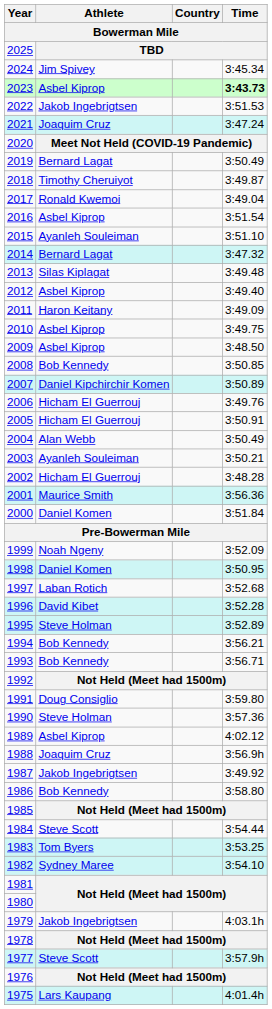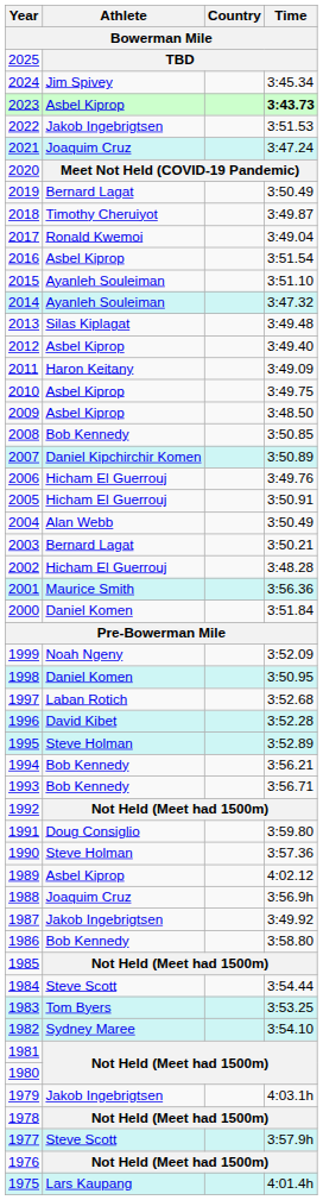 <table class="wikitable">
 <tr>
 <th>Year</th>
 <th>Athlete</th>
 <th>Country</th>
 <th>Time</th>
 </tr>
 <tr>
 <th colspan="4">Bowerman Mile</th>
 </tr>
 <tr>
 <td><a href='#'>2025</a></td>
 <th colspan="3">TBD</th>
 </tr>
 <tr>
 <td><a href='#'>2024</a></td>
 <td><a href='#'>Jim Spivey</a></td>
 <td></td>
 <td>3:45.34</td>
 </tr>
 <tr bgcolor="#CCFFCC">
 <td><a href='#'>2023</a></td>
 <td><a href='#'>Asbel Kiprop</a></td>
 <td></td>
 <td><strong>3:43.73</strong></td>
 </tr>
 <tr>
 <td><a href='#'>2022</a></td>
 <td><a href='#'>Jakob Ingebrigtsen</a></td>
 <td></td>
 <td>3:51.53</td>
 </tr>
 <tr bgcolor="#CEF6F5">
 <td><a href='#'>2021</a></td>
 <td><a href='#'>Joaquim Cruz</a></td>
 <td></td>
 <td>3:47.24</td>
 </tr>
 <tr>
 <td><a href='#'>2020</a></td>
 <th colspan="3">Meet Not Held (COVID-19 Pandemic)</th>
 </tr>
 <tr>
 <td><a href='#'>2019</a></td>
 <td><a href='#'>Bernard Lagat</a></td>
 <td></td>
 <td>3:50.49</td>
 </tr>
 <tr>
 <td><a href='#'>2018</a></td>
 <td><a href='#'>Timothy Cheruiyot</a></td>
 <td></td>
 <td>3:49.87</td>
 </tr>
 <tr>
 <td><a href='#'>2017</a></td>
 <td><a href='#'>Ronald Kwemoi</a></td>
 <td></td>
 <td>3:49.04</td>
 </tr>
 <tr>
 <td><a href='#'>2016</a></td>
 <td><a href='#'>Asbel Kiprop</a></td>
 <td></td>
 <td>3:51.54</td>
 </tr>
 <tr>
 <td><a href='#'>2015</a></td>
 <td><a href='#'>Ayanleh Souleiman</a></td>
 <td></td>
 <td>3:51.10</td>
 </tr>
 <tr bgcolor="#CEF6F5">
 <td><a href='#'>2014</a></td>
-<td><a href='#'>Bernard Lagat</a></td>
+<td><a href='#'>Ayanleh Souleiman</a></td>
 <td></td>
 <td>3:47.32</td>
 </tr>
 <tr>
 <td><a href='#'>2013</a></td>
 <td><a href='#'>Silas Kiplagat</a></td>
 <td></td>
 <td>3:49.48</td>
 </tr>
 <tr>
 <td><a href='#'>2012</a></td>
 <td><a href='#'>Asbel Kiprop</a></td>
 <td></td>
 <td>3:49.40</td>
 </tr>
 <tr>
 <td><a href='#'>2011</a></td>
 <td><a href='#'>Haron Keitany</a></td>
 <td></td>
 <td>3:49.09</td>
 </tr>
 <tr>
 <td><a href='#'>2010</a></td>
 <td><a href='#'>Asbel Kiprop</a></td>
 <td></td>
 <td>3:49.75</td>
 </tr>
 <tr>
 <td><a href='#'>2009</a></td>
 <td><a href='#'>Asbel Kiprop</a></td>
 <td></td>
 <td>3:48.50</td>
 </tr>
 <tr>
 <td><a href='#'>2008</a></td>
 <td><a href='#'>Bob Kennedy</a></td>
 <td></td>
 <td>3:50.85</td>
 </tr>
 <tr bgcolor="#CEF6F5">
 <td><a href='#'>2007</a></td>
 <td><a href='#'>Daniel Kipchirchir Komen</a></td>
 <td></td>
 <td>3:50.89</td>
 </tr>
 <tr>
 <td><a href='#'>2006</a></td>
 <td><a href='#'>Hicham El Guerrouj</a></td>
 <td></td>
 <td>3:49.76</td>
 </tr>
 <tr>
 <td><a href='#'>2005</a></td>
 <td><a href='#'>Hicham El Guerrouj</a></td>
 <td></td>
 <td>3:50.91</td>
 </tr>
 <tr>
 <td><a href='#'>2004</a></td>
 <td><a href='#'>Alan Webb</a></td>
 <td></td>
 <td>3:50.49</td>
 </tr>
 <tr>
 <td><a href='#'>2003</a></td>
-<td><a href='#'>Ayanleh Souleiman</a></td>
+<td><a href='#'>Bernard Lagat</a></td>
 <td></td>
 <td>3:50.21</td>
 </tr>
 <tr>
 <td><a href='#'>2002</a></td>
 <td><a href='#'>Hicham El Guerrouj</a></td>
 <td></td>
 <td>3:48.28</td>
 </tr>
 <tr bgcolor="#CEF6F5">
 <td><a href='#'>2001</a></td>
 <td><a href='#'>Maurice Smith</a></td>
 <td></td>
 <td>3:56.36</td>
 </tr>
 <tr>
 <td><a href='#'>2000</a></td>
 <td><a href='#'>Daniel Komen</a></td>
 <td></td>
 <td>3:51.84</td>
 </tr>
 <tr>
 <th colspan="4">Pre-Bowerman Mile</th>
 </tr>
 <tr>
 <td><a href='#'>1999</a></td>
 <td><a href='#'>Noah Ngeny</a></td>
 <td></td>
 <td>3:52.09</td>
 </tr>
 <tr bgcolor="#CEF6F5">
 <td><a href='#'>1998</a></td>
 <td><a href='#'>Daniel Komen</a></td>
 <td></td>
 <td>3:50.95</td>
 </tr>
 <tr>
 <td><a href='#'>1997</a></td>
 <td><a href='#'>Laban Rotich</a></td>
 <td></td>
 <td>3:52.68</td>
 </tr>
 <tr bgcolor="#CEF6F5">
 <td><a href='#'>1996</a></td>
 <td><a href='#'>David Kibet</a></td>
 <td></td>
 <td>3:52.28</td>
 </tr>
 <tr bgcolor="#CEF6F5">
 <td><a href='#'>1995</a></td>
 <td><a href='#'>Steve Holman</a></td>
 <td></td>
 <td>3:52.89</td>
 </tr>
 <tr>
 <td><a href='#'>1994</a></td>
 <td><a href='#'>Bob Kennedy</a></td>
 <td></td>
 <td>3:56.21</td>
 </tr>
 <tr>
 <td><a href='#'>1993</a></td>
 <td><a href='#'>Bob Kennedy</a></td>
 <td></td>
 <td>3:56.71</td>
 </tr>
 <tr>
 <td><a href='#'>1992</a></td>
 <th colspan="3">Not Held (Meet had 1500m)</th>
 </tr>
 <tr>
 <td><a href='#'>1991</a></td>
 <td><a href='#'>Doug Consiglio</a></td>
 <td></td>
 <td>3:59.80</td>
 </tr>
 <tr>
 <td><a href='#'>1990</a></td>
 <td><a href='#'>Steve Holman</a></td>
 <td></td>
 <td>3:57.36</td>
 </tr>
 <tr>
 <td><a href='#'>1989</a></td>
 <td><a href='#'>Asbel Kiprop</a></td>
 <td></td>
 <td>4:02.12</td>
 </tr>
 <tr>
 <td><a href='#'>1988</a></td>
 <td><a href='#'>Joaquim Cruz</a></td>
 <td></td>
 <td>3:56.9h</td>
 </tr>
 <tr>
 <td><a href='#'>1987</a></td>
 <td><a href='#'>Jakob Ingebrigtsen</a></td>
 <td></td>
 <td>3:49.92</td>
 </tr>
 <tr>
 <td><a href='#'>1986</a></td>
 <td><a href='#'>Bob Kennedy</a></td>
 <td></td>
 <td>3:58.80</td>
 </tr>
 <tr>
 <td><a href='#'>1985</a></td>
 <th colspan="3">Not Held (Meet had 1500m)</th>
 </tr>
 <tr>
 <td><a href='#'>1984</a></td>
 <td><a href='#'>Steve Scott</a></td>
 <td></td>
 <td>3:54.44</td>
 </tr>
 <tr bgcolor="#CEF6F5">
 <td><a href='#'>1983</a></td>
 <td><a href='#'>Tom Byers</a></td>
 <td></td>
 <td>3:53.25</td>
 </tr>
 <tr bgcolor="#CEF6F5">
 <td><a href='#'>1982</a></td>
 <td><a href='#'>Sydney Maree</a></td>
 <td></td>
 <td>3:54.10</td>
 </tr>
 <tr>
 <td><a href='#'>1981</a></td>
 <th colspan="3" rowspan="2">Not Held (Meet had 1500m)</th>
 </tr>
 <tr>
 <td><a href='#'>1980</a></td>
 </tr>
 <tr>
 <td><a href='#'>1979</a></td>
 <td><a href='#'>Jakob Ingebrigtsen</a></td>
 <td></td>
 <td>4:03.1h</td>
 </tr>
 <tr>
 <td><a href='#'>1978</a></td>
 <th colspan="3">Not Held (Meet had 1500m)</th>
 </tr>
 <tr bgcolor="#CEF6F5">
 <td><a href='#'>1977</a></td>
 <td><a href='#'>Steve Scott</a></td>
 <td></td>
 <td>3:57.9h</td>
 </tr>
 <tr>
 <td><a href='#'>1976</a></td>
 <th colspan="3">Not Held (Meet had 1500m)</th>
 </tr>
 <tr bgcolor="#CEF6F5">
 <td><a href='#'>1975</a></td>
 <td><a href='#'>Lars Kaupang</a></td>
 <td></td>
 <td>4:01.4h</td>
 </tr>
 </table>
